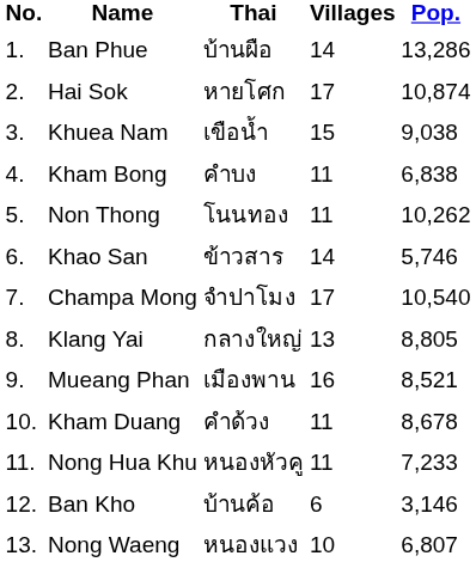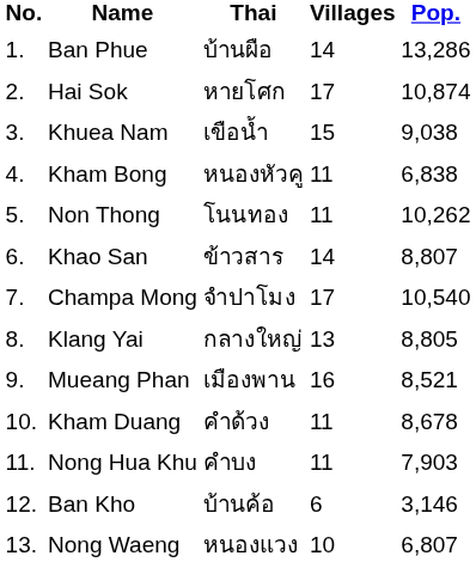 <table>
 <tr>
 <th>No.</th>
 <th>Name</th>
 <th>Thai</th>
 <th>Villages</th>
 <th><a href='#'>Pop.</a></th>
 </tr>
 <tr>
 <td>1.</td>
 <td>Ban Phue</td>
 <td>บ้านผือ</td>
 <td>14</td>
 <td>13,286</td>
 </tr>
 <tr>
 <td>2.</td>
 <td>Hai Sok</td>
 <td>หายโศก</td>
 <td>17</td>
 <td>10,874</td>
 </tr>
 <tr>
 <td>3.</td>
 <td>Khuea Nam</td>
 <td>เขือน้ำ</td>
 <td>15</td>
 <td>9,038</td>
 </tr>
 <tr>
 <td>4.</td>
 <td>Kham Bong</td>
-<td>คำบง</td>
+<td>หนองหัวคู</td>
 <td>11</td>
 <td>6,838</td>
 </tr>
 <tr>
 <td>5.</td>
 <td>Non Thong</td>
 <td>โนนทอง</td>
 <td>11</td>
 <td>10,262</td>
 </tr>
 <tr>
 <td>6.</td>
 <td>Khao San</td>
 <td>ข้าวสาร</td>
 <td>14</td>
-<td>5,746</td>
+<td>8,807</td>
 </tr>
 <tr>
 <td>7.</td>
 <td>Champa Mong</td>
 <td>จำปาโมง</td>
 <td>17</td>
 <td>10,540</td>
 </tr>
 <tr>
 <td>8.</td>
 <td>Klang Yai</td>
 <td>กลางใหญ่</td>
 <td>13</td>
 <td>8,805</td>
 </tr>
 <tr>
 <td>9.</td>
 <td>Mueang Phan</td>
 <td>เมืองพาน</td>
 <td>16</td>
 <td>8,521</td>
 </tr>
 <tr>
 <td>10.</td>
 <td>Kham Duang</td>
 <td>คำด้วง</td>
 <td>11</td>
 <td>8,678</td>
 </tr>
 <tr>
 <td>11.</td>
 <td>Nong Hua Khu</td>
-<td>หนองหัวคู</td>
+<td>คำบง</td>
 <td>11</td>
-<td>7,233</td>
+<td>7,903</td>
 </tr>
 <tr>
 <td>12.</td>
 <td>Ban Kho</td>
 <td>บ้านค้อ</td>
 <td>6</td>
 <td>3,146</td>
 </tr>
 <tr>
 <td>13.</td>
 <td>Nong Waeng</td>
 <td>หนองแวง</td>
 <td>10</td>
 <td>6,807</td>
 </tr>
 </table>
